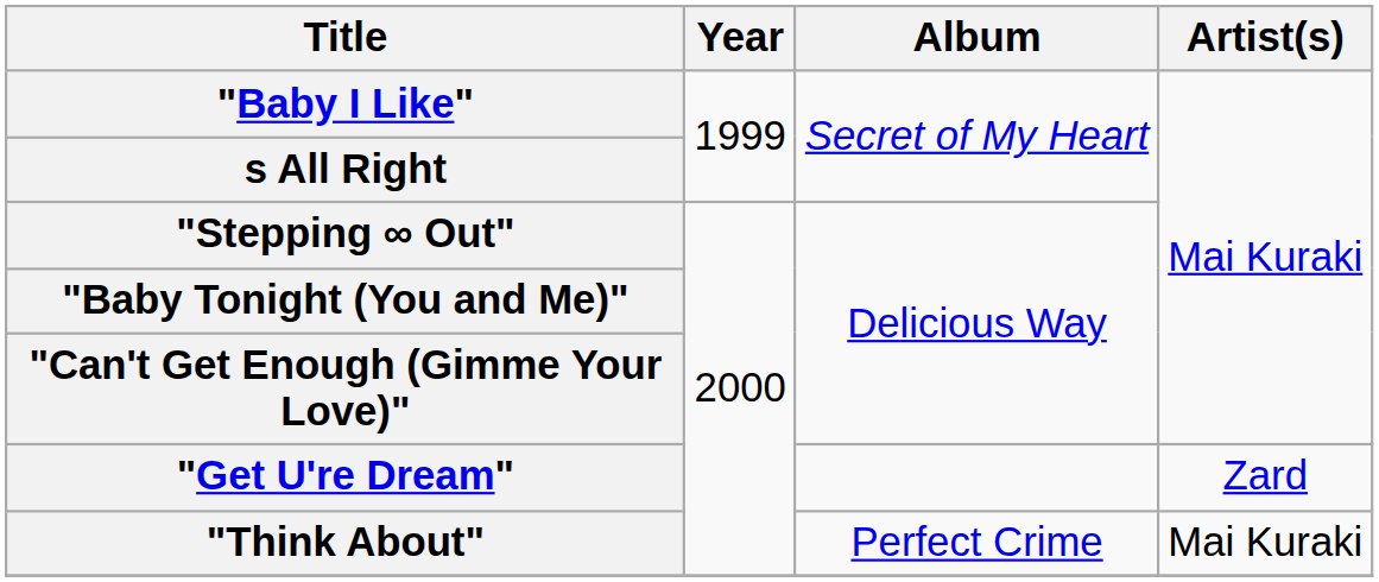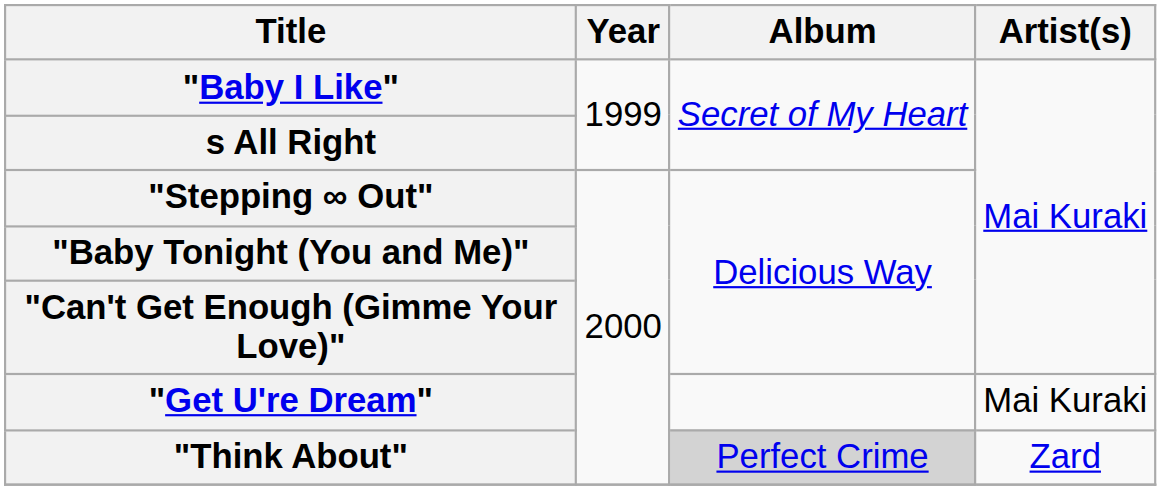 <table class="wikitable plainrowheaders" style="text-align:center;">
 <tr>
 <th scope="col" style="width:16em;">Title</th>
 <th scope="col" style="width:1em;">Year</th>
 <th scope="col">Album</th>
 <th scope="col">Artist(s)</th>
 </tr>
 <tr>
 <th scope="row">"<a href='#'>Baby I Like</a>"</th>
 <td rowspan="2">1999</td>
 <td rowspan="2"><em><a href='#'>Secret of My Heart</a></em></td>
 <td rowspan="5"><a href='#'>Mai Kuraki</a></td>
 </tr>
 <tr>
 <th scope="row"><strong>s All Right<em></th>
 </tr>
 <tr>
 <th scope="row">"Stepping ∞ Out"</th>
 <td rowspan="5">2000</td>
 <td rowspan="3"></em><a href='#'>Delicious Way</a><em></td>
 </tr>
 <tr>
 <th scope="row">"Baby Tonight (You and Me)"</th>
 </tr>
 <tr>
 <th scope="row">"Can't Get Enough (Gimme Your Love)"</th>
 </tr>
 <tr>
 <th scope="row">"<a href='#'>Get U're Dream</a>" </th>
 <td></td>
-<td><a href='#'>Zard</a></td>
+<td>Mai Kuraki</td>
 </tr>
 <tr>
 <th scope="row">"Think About"</th>
-<td></em><a href='#'>Perfect Crime</a><em></td>
-<td>Mai Kuraki</td>
+<td style="background: lightgrey;"></em><a href='#'>Perfect Crime</a><em></td>
+<td><a href='#'>Zard</a></td>
 </tr>
 <tr>
 </tr>
 </table>
